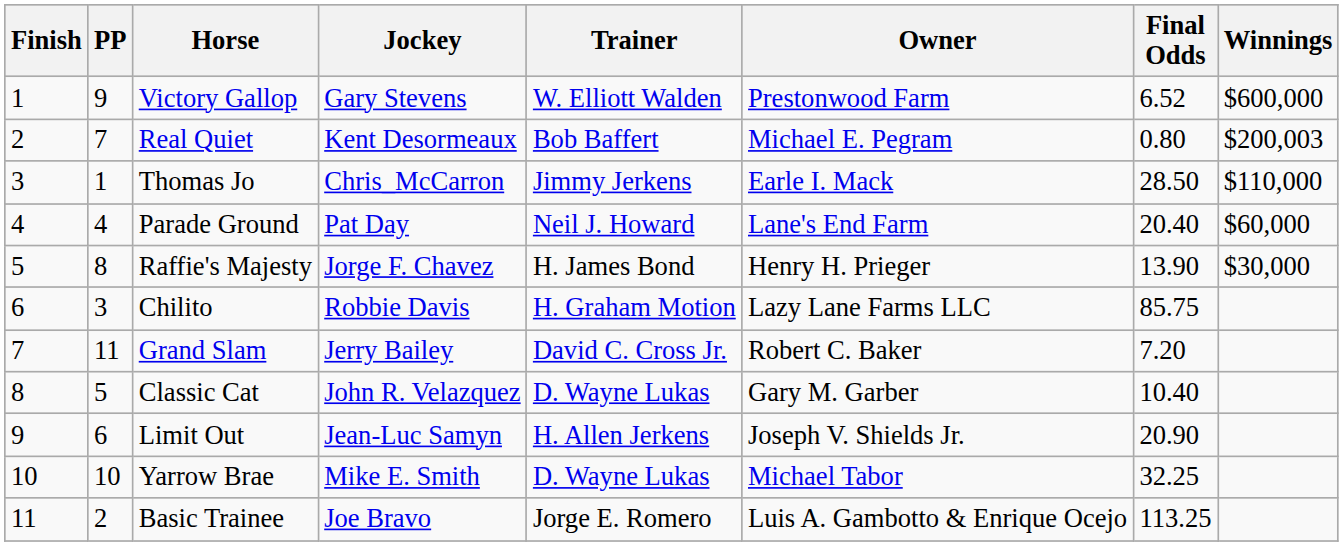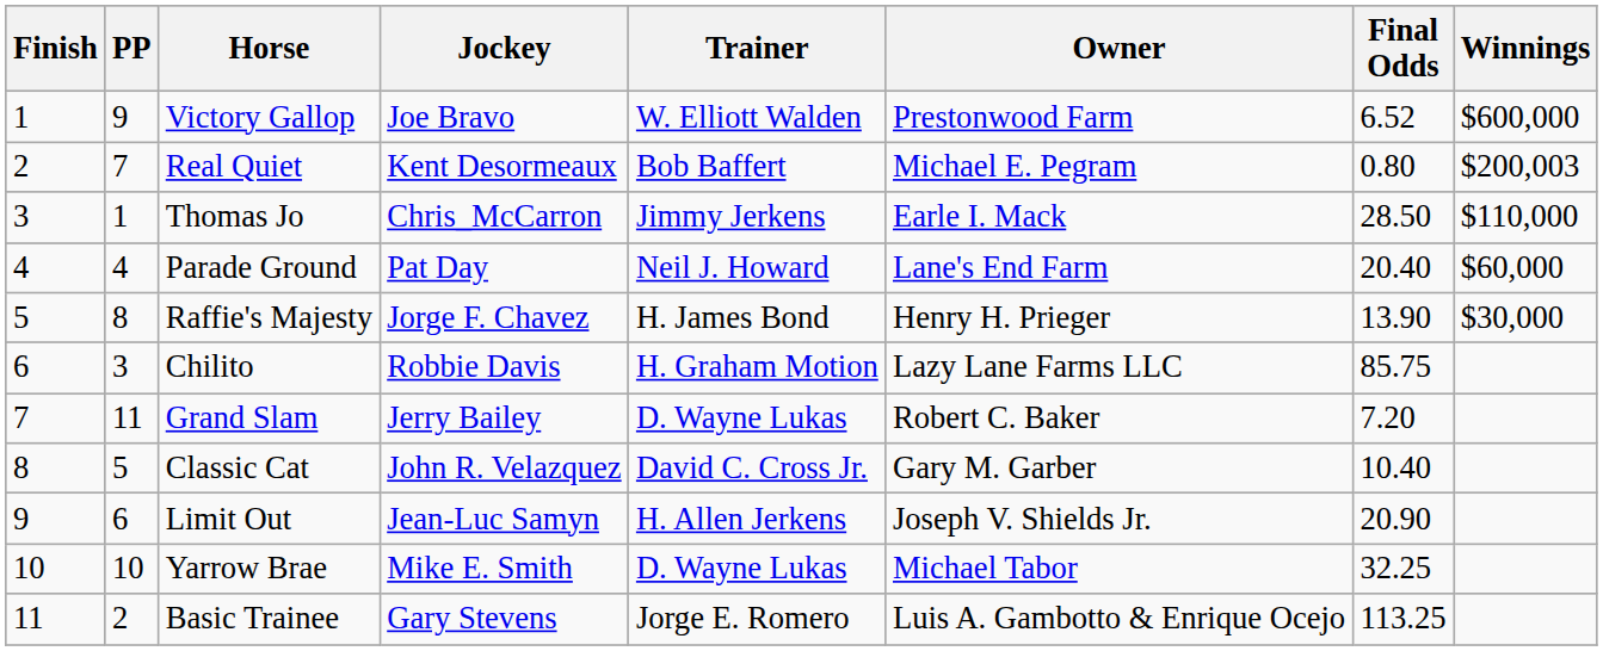 <table class="wikitable sortable">
 <tr>
 <th>Finish</th>
 <th>PP</th>
 <th>Horse</th>
 <th>Jockey</th>
 <th>Trainer</th>
 <th>Owner</th>
 <th>Final <br>Odds</th>
 <th>Winnings</th>
 </tr>
 <tr>
 <td>1</td>
 <td>9</td>
 <td><a href='#'>Victory Gallop</a></td>
-<td><a href='#'>Gary Stevens</a></td>
+<td><a href='#'>Joe Bravo</a></td>
 <td><a href='#'>W. Elliott Walden</a></td>
 <td><a href='#'>Prestonwood Farm</a></td>
 <td>6.52</td>
 <td>$600,000</td>
 </tr>
 <tr>
 <td>2</td>
 <td>7</td>
 <td><a href='#'>Real Quiet</a></td>
 <td><a href='#'>Kent Desormeaux</a></td>
 <td><a href='#'>Bob Baffert</a></td>
 <td><a href='#'>Michael E. Pegram</a></td>
 <td>0.80</td>
 <td>$200,003</td>
 </tr>
 <tr>
 <td>3</td>
 <td>1</td>
 <td>Thomas Jo</td>
 <td><a href='#'>Chris_McCarron</a></td>
 <td><a href='#'>Jimmy Jerkens</a></td>
 <td><a href='#'>Earle I. Mack</a></td>
 <td>28.50</td>
 <td>$110,000</td>
 </tr>
 <tr>
 <td>4</td>
 <td>4</td>
 <td>Parade Ground</td>
 <td><a href='#'>Pat Day</a></td>
 <td><a href='#'>Neil J. Howard</a></td>
 <td><a href='#'>Lane's End Farm</a></td>
 <td>20.40</td>
 <td>$60,000</td>
 </tr>
 <tr>
 <td>5</td>
 <td>8</td>
 <td>Raffie's Majesty</td>
 <td><a href='#'>Jorge F. Chavez</a></td>
 <td>H. James Bond</td>
 <td>Henry H. Prieger</td>
 <td>13.90</td>
 <td>$30,000</td>
 </tr>
 <tr>
 <td>6</td>
 <td>3</td>
 <td>Chilito</td>
 <td><a href='#'>Robbie Davis</a></td>
 <td><a href='#'>H. Graham Motion</a></td>
 <td>Lazy Lane Farms LLC</td>
 <td>85.75</td>
 <td></td>
 </tr>
 <tr>
 <td>7</td>
 <td>11</td>
 <td><a href='#'>Grand Slam</a></td>
 <td><a href='#'>Jerry Bailey</a></td>
-<td><a href='#'>David C. Cross Jr.</a></td>
+<td><a href='#'>D. Wayne Lukas</a></td>
 <td>Robert C. Baker</td>
 <td>7.20</td>
 <td></td>
 </tr>
 <tr>
 <td>8</td>
 <td>5</td>
 <td>Classic Cat</td>
 <td><a href='#'>John R. Velazquez</a></td>
-<td><a href='#'>D. Wayne Lukas</a></td>
+<td><a href='#'>David C. Cross Jr.</a></td>
 <td>Gary M. Garber</td>
 <td>10.40</td>
 <td></td>
 </tr>
 <tr>
 <td>9</td>
 <td>6</td>
 <td>Limit Out</td>
 <td><a href='#'>Jean-Luc Samyn</a></td>
 <td><a href='#'>H. Allen Jerkens</a></td>
 <td>Joseph V. Shields Jr.</td>
 <td>20.90</td>
 <td></td>
 </tr>
 <tr>
 <td>10</td>
 <td>10</td>
 <td>Yarrow Brae</td>
 <td><a href='#'>Mike E. Smith</a></td>
 <td><a href='#'>D. Wayne Lukas</a></td>
 <td><a href='#'>Michael Tabor</a></td>
 <td>32.25</td>
 <td></td>
 </tr>
 <tr>
 <td>11</td>
 <td>2</td>
 <td>Basic Trainee</td>
-<td><a href='#'>Joe Bravo</a></td>
+<td><a href='#'>Gary Stevens</a></td>
 <td>Jorge E. Romero</td>
 <td>Luis A. Gambotto & Enrique Ocejo</td>
 <td>113.25</td>
 <td></td>
 </tr>
 </table>
